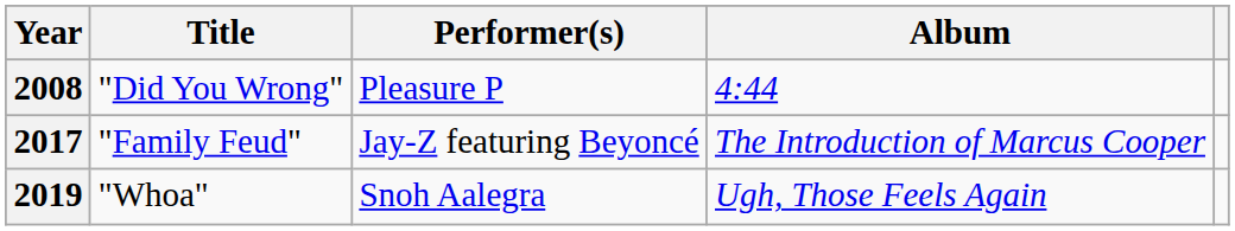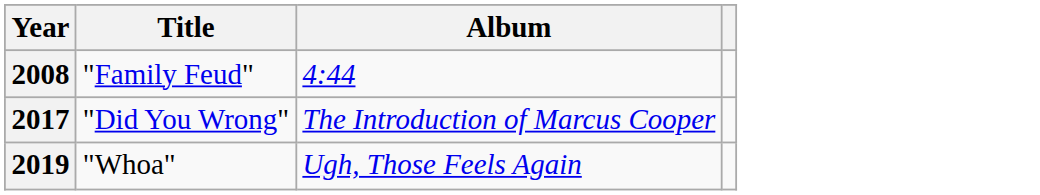 <table class="wikitable plainrowheaders" style="text-align: margin;">
 <tr>
 <th scope="col">Year</th>
 <th scope="col">Title</th>
-<th scope="col">Performer(s)</th>
 <th scope="col">Album</th>
 <th scope="col"></th>
 </tr>
 <tr>
 <th scope="row">2008</th>
-<td>"<a href='#'>Did You Wrong</a>"</td>
-<td><a href='#'>Pleasure P</a></td>
+<td>"<a href='#'>Family Feud</a>"</td>
 <td><em><a href='#'>4:44</a></em></td>
 <td></td>
 </tr>
 <tr>
 <th scope="row">2017</th>
-<td>"<a href='#'>Family Feud</a>"</td>
-<td><a href='#'>Jay-Z</a> featuring <a href='#'>Beyoncé</a></td>
+<td>"<a href='#'>Did You Wrong</a>"</td>
 <td><em><a href='#'>The Introduction of Marcus Cooper</a></em></td>
 <td></td>
 </tr>
 <tr>
 <th scope="row">2019</th>
 <td>"Whoa"</td>
-<td><a href='#'>Snoh Aalegra</a></td>
 <td><em><a href='#'>Ugh, Those Feels Again</a></em></td>
 <td></td>
 </tr>
 </table>
